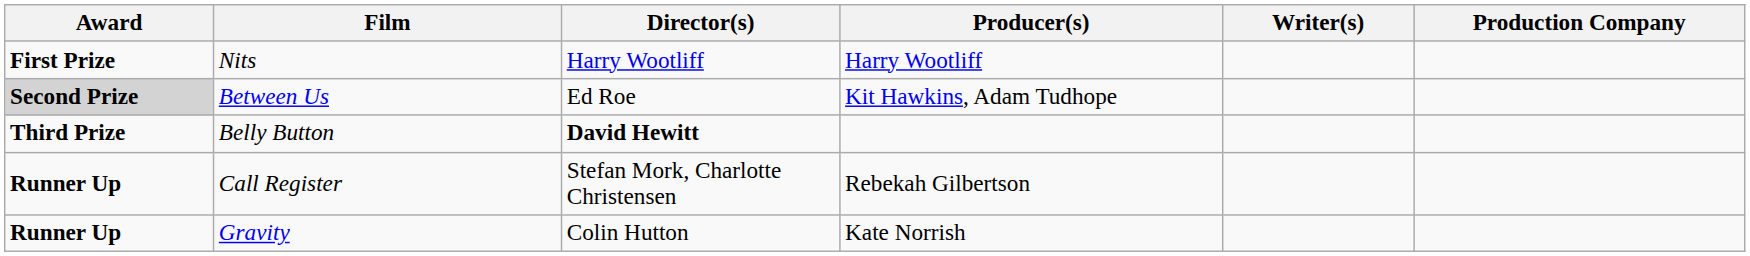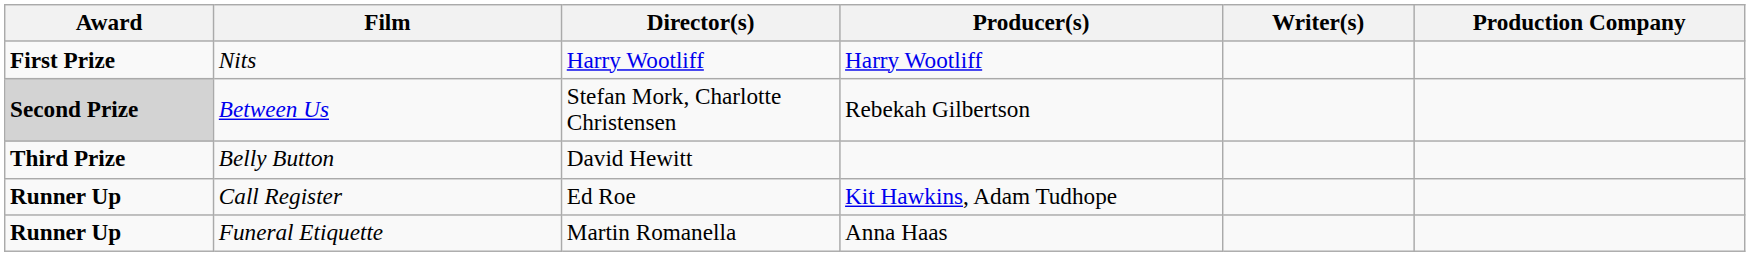 <table class="wikitable" width="95%" align="centre">
 <tr>
 <th width=12%>Award</th>
 <th width=20%>Film</th>
 <th width=16%>Director(s)</th>
 <th width=22%>Producer(s)</th>
 <th width=11%>Writer(s)</th>
 <th width=19%>Production Company</th>
 </tr>
 <tr>
 <td><strong>First Prize</strong></td>
 <td><em>Nits</em></td>
 <td><a href='#'>Harry Wootliff</a></td>
 <td><a href='#'>Harry Wootliff</a></td>
 <td></td>
 <td></td>
 </tr>
 <tr>
 <td style="background: lightgrey;"><strong>Second Prize</strong></td>
 <td><em><a href='#'>Between Us</a></em></td>
+<td>Stefan Mork, Charlotte Christensen</td>
+<td>Rebekah Gilbertson</td>
+<td></td>
+<td></td>
+</tr>
+<tr>
+<td><strong>Third Prize</strong></td>
+<td><em>Belly Button</em></td>
+<td>David Hewitt</td>
+<td></td>
+<td></td>
+</tr>
+<tr>
+<td><strong>Runner Up</strong></td>
+<td><em>Call Register</em></td>
 <td>Ed Roe</td>
 <td><a href='#'>Kit Hawkins</a>, Adam Tudhope</td>
 <td></td>
 <td></td>
 </tr>
 <tr>
-<td><strong>Third Prize</strong></td>
-<td><em>Belly Button</em></td>
-<td><strong>David Hewitt</strong></td>
-<td></td>
-<td></td>
-</tr>
-<tr>
 <td><strong>Runner Up</strong></td>
-<td><em>Call Register</em></td>
-<td>Stefan Mork, Charlotte Christensen</td>
-<td>Rebekah Gilbertson</td>
-<td></td>
-<td></td>
-</tr>
-<tr>
-<td><strong>Runner Up</strong></td>
-<td><em><a href='#'>Gravity</a></em></td>
-<td>Colin Hutton</td>
-<td>Kate Norrish</td>
+<td><em>Funeral Etiquette</em></td>
+<td>Martin Romanella</td>
+<td>Anna Haas</td>
 <td></td>
 <td></td>
 </tr>
 </table>
